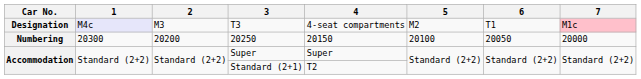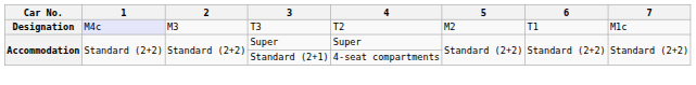 <table class="wikitable">
 <tr>
 <th>Car No.</th>
 <th>1</th>
 <th>2</th>
 <th>3</th>
 <th>4</th>
 <th>5</th>
 <th>6</th>
 <th>7</th>
 </tr>
 <tr>
 <th>Designation</th>
 <td style="background: lavender;">M4c</td>
 <td>M3</td>
 <td>T3</td>
-<td>4-seat compartments</td>
+<td>T2</td>
 <td>M2</td>
 <td>T1</td>
-<td style="background: pink;">M1c</td>
-</tr>
-<tr>
-<th>Numbering</th>
-<td>20300</td>
-<td>20200</td>
-<td>20250</td>
-<td>20150</td>
-<td>20100</td>
-<td>20050</td>
-<td>20000</td>
+<td>M1c</td>
 </tr>
 <tr>
 <th rowspan=2>Accommodation</th>
 <td rowspan=2>Standard (2+2)</td>
 <td rowspan=2>Standard (2+2)</td>
 <td>Super</td>
 <td>Super</td>
 <td rowspan=2>Standard (2+2)</td>
 <td rowspan=2>Standard (2+2)</td>
 <td rowspan=2>Standard (2+2)</td>
 </tr>
 <tr>
 <td>Standard (2+1)</td>
-<td>T2</td>
+<td>4-seat compartments</td>
 </tr>
 </table>
